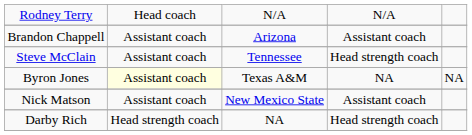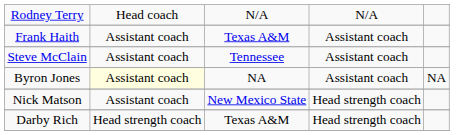 <table class="wikitable">
 <tr align=center>
 <td><a href='#'>Rodney Terry</a></td>
 <td>Head coach</td>
 <td>N/A</td>
 <td>N/A</td>
 <td></td>
 </tr>
 <tr>
 </tr>
+<tr>
+</tr>
 <tr align=center>
-<td>Brandon Chappell</td>
+<td><a href='#'>Frank Haith</a></td>
 <td>Assistant coach</td>
-<td><a href='#'>Arizona</a></td>
+<td><a href='#'>Texas A&M</a></td>
 <td>Assistant coach</td>
 <td></td>
-</tr>
-<tr>
 </tr>
 <tr>
 </tr>
 <tr align=center>
 <td><a href='#'>Steve McClain</a></td>
 <td>Assistant coach</td>
 <td><a href='#'>Tennessee</a></td>
-<td>Head strength coach</td>
+<td>Assistant coach</td>
 <td></td>
 </tr>
 <tr>
 </tr>
 <tr align=center>
 <td>Byron Jones</td>
 <td style="background: lightyellow;">Assistant coach</td>
-<td>Texas A&M</td>
 <td>NA</td>
+<td>Assistant coach</td>
 <td>NA</td>
 </tr>
 <tr>
 </tr>
 <tr align=center>
 <td>Nick Matson</td>
 <td>Assistant coach</td>
 <td><a href='#'>New Mexico State</a></td>
-<td>Assistant coach</td>
+<td>Head strength coach</td>
 <td></td>
 </tr>
 <tr>
 </tr>
 <tr align=center>
 <td>Darby Rich</td>
 <td>Head strength coach</td>
-<td>NA</td>
+<td>Texas A&M</td>
 <td>Head strength coach</td>
 <td></td>
 </tr>
 <tr>
 </tr>
 </table>
